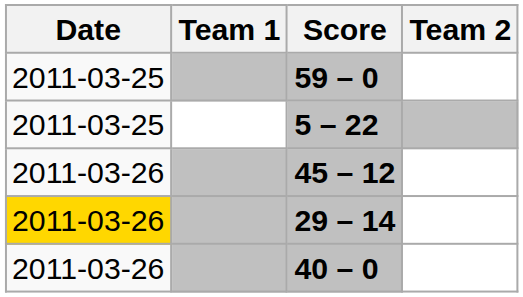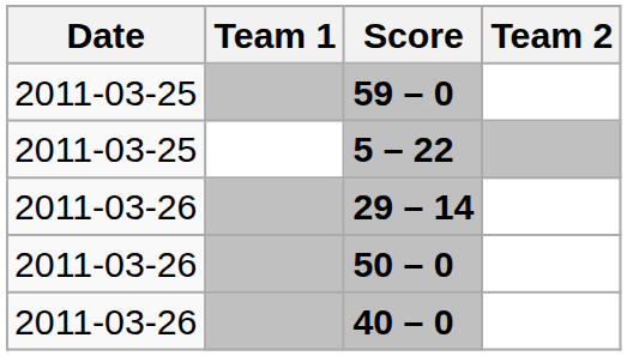 <table class="wikitable" style="margin:0.5em auto; font-size:95%">
 <tr>
 <th>Date</th>
 <th>Team 1</th>
 <th>Score</th>
 <th>Team 2</th>
 </tr>
 <tr>
 <td>2011-03-25</td>
 <td bgcolor="silver"></td>
 <td bgcolor="silver"><strong>59 – 0</strong></td>
 <td bgcolor="white"></td>
 </tr>
 <tr>
 <td>2011-03-25</td>
 <td bgcolor="white"></td>
 <td bgcolor="silver"><strong>5 – 22</strong></td>
 <td bgcolor="silver"></td>
 </tr>
 <tr>
 <td>2011-03-26</td>
 <td bgcolor="silver"></td>
-<td bgcolor="silver"><strong>45 – 12</strong></td>
+<td bgcolor="silver"><strong>29 – 14</strong></td>
 <td bgcolor="white"></td>
 </tr>
 <tr>
-<td style="background: gold;">2011-03-26</td>
+<td>2011-03-26</td>
 <td bgcolor="silver"></td>
-<td bgcolor="silver"><strong>29 – 14</strong></td>
+<td bgcolor="silver"><strong>50 – 0</strong></td>
 <td bgcolor="white"></td>
 </tr>
 <tr>
 <td>2011-03-26</td>
 <td bgcolor="silver"></td>
 <td bgcolor="silver"><strong>40 – 0</strong></td>
 <td bgcolor="white"></td>
 </tr>
 </table>
